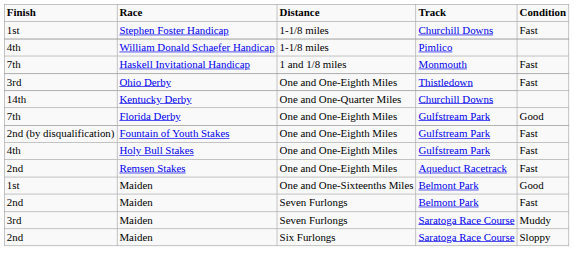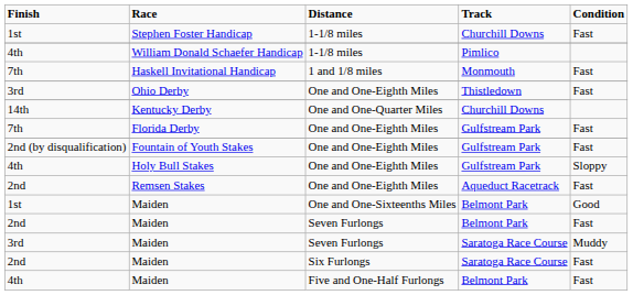 <table class="wikitable">
 <tr>
 <td><strong>Finish</strong></td>
 <td><strong>Race</strong></td>
 <td><strong>Distance</strong></td>
 <td><strong>Track</strong></td>
 <td><strong>Condition</strong></td>
 </tr>
 <tr>
 <td>1st</td>
 <td><a href='#'>Stephen Foster Handicap</a></td>
 <td>1-1/8 miles</td>
 <td><a href='#'>Churchill Downs</a></td>
 <td>Fast</td>
 </tr>
 <tr>
 </tr>
 <tr>
 <td>4th</td>
 <td><a href='#'>William Donald Schaefer Handicap</a></td>
 <td>1-1/8 miles</td>
 <td><a href='#'>Pimlico</a></td>
 <td></td>
 </tr>
 <tr>
 <td>7th</td>
 <td><a href='#'>Haskell Invitational Handicap</a></td>
 <td>1 and 1/8 miles</td>
 <td><a href='#'>Monmouth</a></td>
 <td>Fast</td>
 </tr>
 <tr>
 </tr>
 <tr>
 <td>3rd</td>
 <td><a href='#'>Ohio Derby</a></td>
 <td>One and One-Eighth Miles</td>
 <td><a href='#'>Thistledown</a></td>
 <td>Fast</td>
 </tr>
 <tr>
 </tr>
 <tr>
 <td>14th</td>
 <td><a href='#'>Kentucky Derby</a></td>
 <td>One and One-Quarter Miles</td>
 <td><a href='#'>Churchill Downs</a></td>
 </tr>
 <tr>
 <td>7th</td>
 <td><a href='#'>Florida Derby</a></td>
 <td>One and One-Eighth Miles</td>
 <td><a href='#'>Gulfstream Park</a></td>
-<td>Good</td>
+<td>Fast</td>
 </tr>
 <tr>
 </tr>
 <tr>
 <td>2nd (by disqualification)</td>
 <td><a href='#'>Fountain of Youth Stakes</a></td>
 <td>One and One-Eighth Miles</td>
 <td><a href='#'>Gulfstream Park</a></td>
 <td>Fast</td>
 </tr>
 <tr>
 <td>4th</td>
 <td><a href='#'>Holy Bull Stakes</a></td>
 <td>One and One-Eighth Miles</td>
 <td><a href='#'>Gulfstream Park</a></td>
-<td>Fast</td>
+<td>Sloppy</td>
 </tr>
 <tr>
 <td>2nd</td>
 <td><a href='#'>Remsen Stakes</a></td>
 <td>One and One-Eighth Miles</td>
 <td><a href='#'>Aqueduct Racetrack</a></td>
 <td>Fast</td>
 </tr>
 <tr>
 <td>1st</td>
 <td>Maiden</td>
 <td>One and One-Sixteenths Miles</td>
 <td><a href='#'>Belmont Park</a></td>
 <td>Good</td>
 </tr>
 <tr>
 <td>2nd</td>
 <td>Maiden</td>
 <td>Seven Furlongs</td>
 <td><a href='#'>Belmont Park</a></td>
 <td>Fast</td>
 </tr>
 <tr>
 <td>3rd</td>
 <td>Maiden</td>
 <td>Seven Furlongs</td>
 <td><a href='#'>Saratoga Race Course</a></td>
 <td>Muddy</td>
 </tr>
 <tr>
 <td>2nd</td>
 <td>Maiden</td>
 <td>Six Furlongs</td>
 <td><a href='#'>Saratoga Race Course</a></td>
-<td>Sloppy</td>
+<td>Fast</td>
+</tr>
+<tr>
+<td>4th</td>
+<td>Maiden</td>
+<td>Five and One-Half Furlongs</td>
+<td><a href='#'>Belmont Park</a></td>
+<td>Fast</td>
 </tr>
 </table>
